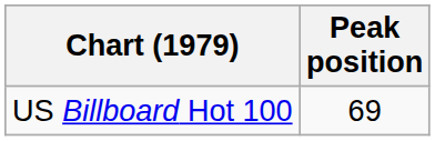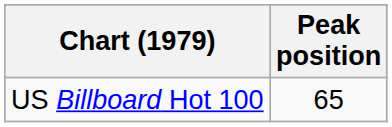 <table class="wikitable sortable">
 <tr>
 <th>Chart (1979)</th>
 <th>Peak<br>position</th>
 </tr>
 <tr>
 <td align="left">US <a href='#'><em>Billboard</em> Hot 100</a></td>
-<td align="center">69</td>
+<td align="center">65</td>
 </tr>
 </table>
